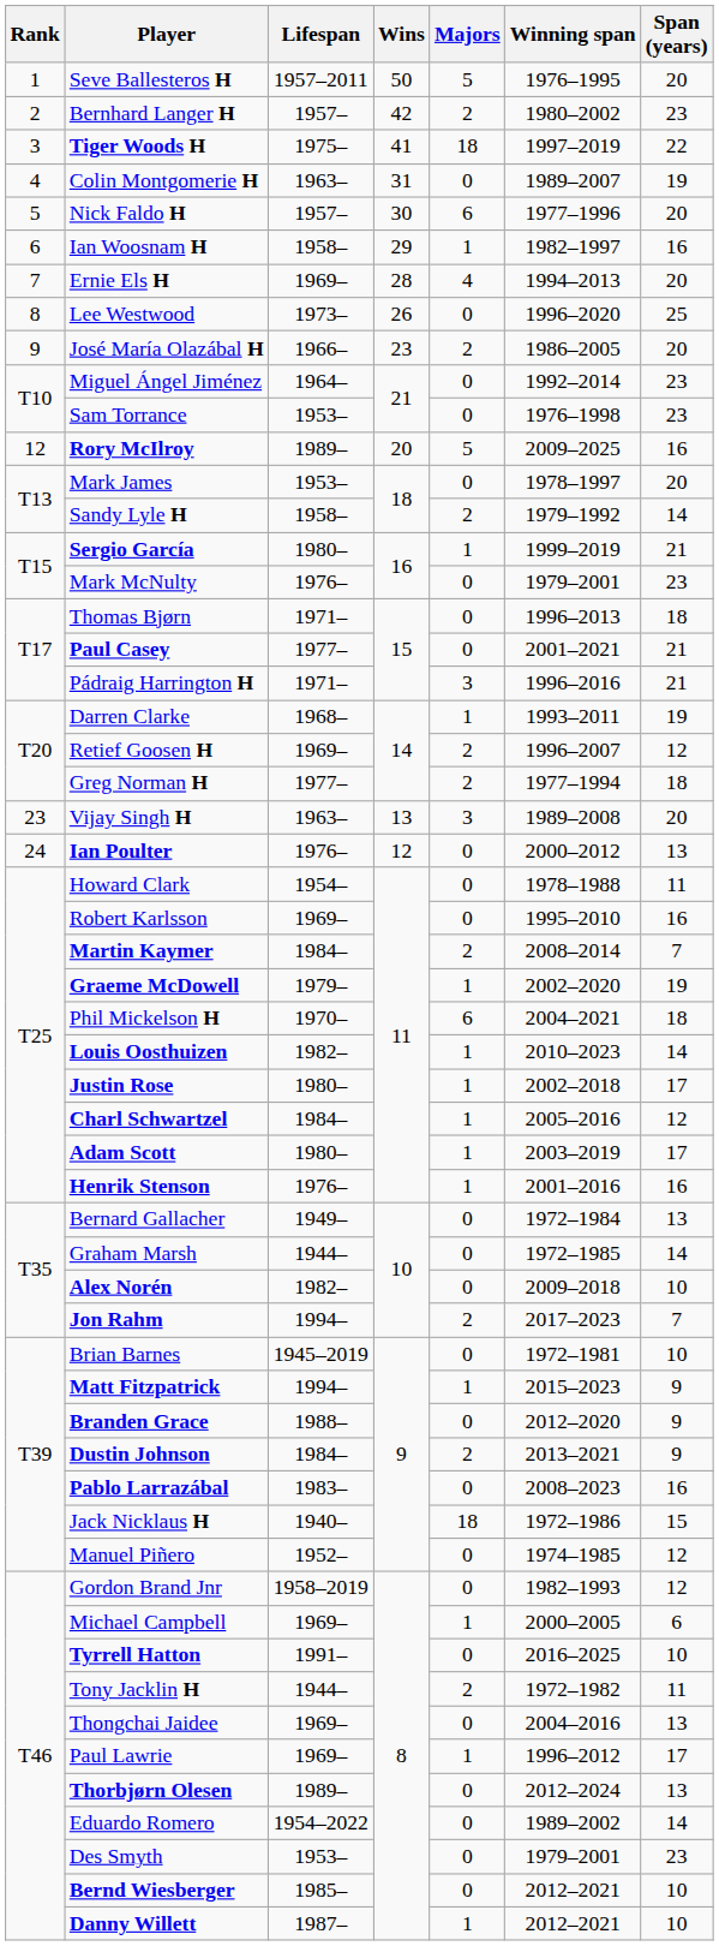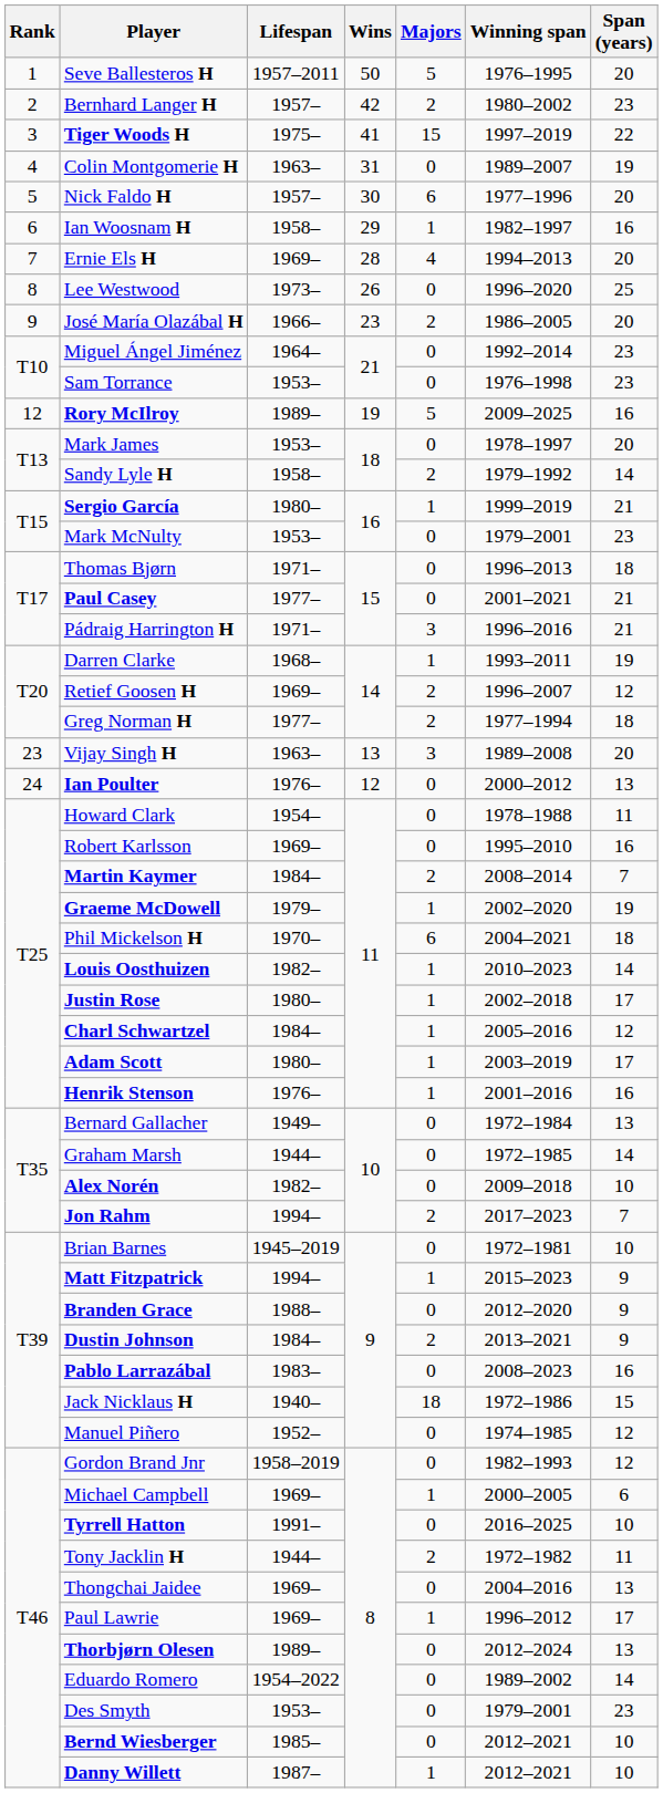 <table class="sortable wikitable" style="text-align:center">
 <tr>
 <th>Rank</th>
 <th>Player</th>
 <th>Lifespan</th>
 <th>Wins</th>
 <th><a href='#'>Majors</a></th>
 <th>Winning span</th>
 <th>Span<br>(years)</th>
 </tr>
 <tr>
 <td>1</td>
 <td align=left> <a href='#'>Seve Ballesteros</a> <strong>H</strong></td>
 <td>1957–2011</td>
 <td>50</td>
 <td>5</td>
 <td>1976–1995</td>
 <td>20</td>
 </tr>
 <tr>
 <td>2</td>
 <td align=left> <a href='#'>Bernhard Langer</a> <strong>H</strong></td>
 <td>1957–</td>
 <td>42</td>
 <td>2</td>
 <td>1980–2002</td>
 <td>23</td>
 </tr>
 <tr>
 <td>3</td>
 <td align=left> <strong><a href='#'>Tiger Woods</a></strong> <strong>H</strong></td>
 <td>1975–</td>
 <td>41</td>
-<td>18</td>
+<td>15</td>
 <td>1997–2019</td>
 <td>22</td>
 </tr>
 <tr>
 <td>4</td>
 <td align=left> <a href='#'>Colin Montgomerie</a> <strong>H</strong></td>
 <td>1963–</td>
 <td>31</td>
 <td>0</td>
 <td>1989–2007</td>
 <td>19</td>
 </tr>
 <tr>
 <td>5</td>
 <td align=left> <a href='#'>Nick Faldo</a> <strong>H</strong></td>
 <td>1957–</td>
 <td>30</td>
 <td>6</td>
 <td>1977–1996</td>
 <td>20</td>
 </tr>
 <tr>
 <td>6</td>
 <td align=left> <a href='#'>Ian Woosnam</a> <strong>H</strong></td>
 <td>1958–</td>
 <td>29</td>
 <td>1</td>
 <td>1982–1997</td>
 <td>16</td>
 </tr>
 <tr>
 <td>7</td>
 <td align=left> <a href='#'>Ernie Els</a> <strong>H</strong></td>
 <td>1969–</td>
 <td>28</td>
 <td>4</td>
 <td>1994–2013</td>
 <td>20</td>
 </tr>
 <tr>
 <td>8</td>
 <td align=left> <a href='#'>Lee Westwood</a></td>
 <td>1973–</td>
 <td>26</td>
 <td>0</td>
 <td>1996–2020</td>
 <td>25</td>
 </tr>
 <tr>
 <td>9</td>
 <td align=left> <a href='#'>José María Olazábal</a> <strong>H</strong></td>
 <td>1966–</td>
 <td>23</td>
 <td>2</td>
 <td>1986–2005</td>
 <td>20</td>
 </tr>
 <tr>
 <td rowspan=2>T10</td>
 <td align=left> <a href='#'>Miguel Ángel Jiménez</a></td>
 <td>1964–</td>
 <td rowspan=2>21</td>
 <td>0</td>
 <td>1992–2014</td>
 <td>23</td>
 </tr>
 <tr>
 <td align=left> <a href='#'>Sam Torrance</a></td>
 <td>1953–</td>
 <td>0</td>
 <td>1976–1998</td>
 <td>23</td>
 </tr>
 <tr>
 <td>12</td>
 <td align=left> <strong><a href='#'>Rory McIlroy</a></strong></td>
 <td>1989–</td>
-<td>20</td>
+<td>19</td>
 <td>5</td>
 <td>2009–2025</td>
 <td>16</td>
 </tr>
 <tr>
 <td rowspan=2>T13</td>
 <td align=left> <a href='#'>Mark James</a></td>
 <td>1953–</td>
 <td rowspan=2>18</td>
 <td>0</td>
 <td>1978–1997</td>
 <td>20</td>
 </tr>
 <tr>
 <td align=left> <a href='#'>Sandy Lyle</a> <strong>H</strong></td>
 <td>1958–</td>
 <td>2</td>
 <td>1979–1992</td>
 <td>14</td>
 </tr>
 <tr>
 <td rowspan=2>T15</td>
 <td align=left> <strong><a href='#'>Sergio García</a></strong></td>
 <td>1980–</td>
 <td rowspan=2>16</td>
 <td>1</td>
 <td>1999–2019</td>
 <td>21</td>
 </tr>
 <tr>
 <td align=left> <a href='#'>Mark McNulty</a></td>
-<td>1976–</td>
+<td>1953–</td>
 <td>0</td>
 <td>1979–2001</td>
 <td>23</td>
 </tr>
 <tr>
 <td rowspan=3>T17</td>
 <td align=left> <a href='#'>Thomas Bjørn</a></td>
 <td>1971–</td>
 <td rowspan=3>15</td>
 <td>0</td>
 <td>1996–2013</td>
 <td>18</td>
 </tr>
 <tr>
 <td align=left> <strong><a href='#'>Paul Casey</a></strong></td>
 <td>1977–</td>
 <td>0</td>
 <td>2001–2021</td>
 <td>21</td>
 </tr>
 <tr>
 <td align=left> <a href='#'>Pádraig Harrington</a> <strong>H</strong></td>
 <td>1971–</td>
 <td>3</td>
 <td>1996–2016</td>
 <td>21</td>
 </tr>
 <tr>
 <td rowspan=3>T20</td>
 <td align=left> <a href='#'>Darren Clarke</a></td>
 <td>1968–</td>
 <td rowspan=3>14</td>
 <td>1</td>
 <td>1993–2011</td>
 <td>19</td>
 </tr>
 <tr>
 <td align=left> <a href='#'>Retief Goosen</a> <strong>H</strong></td>
 <td>1969–</td>
 <td>2</td>
 <td>1996–2007</td>
 <td>12</td>
 </tr>
 <tr>
 <td align=left> <a href='#'>Greg Norman</a> <strong>H</strong></td>
 <td>1977–</td>
 <td>2</td>
 <td>1977–1994</td>
 <td>18</td>
 </tr>
 <tr>
 <td>23</td>
 <td align=left> <a href='#'>Vijay Singh</a> <strong>H</strong></td>
 <td>1963–</td>
 <td>13</td>
 <td>3</td>
 <td>1989–2008</td>
 <td>20</td>
 </tr>
 <tr>
 <td>24</td>
 <td align=left> <strong><a href='#'>Ian Poulter</a></strong></td>
 <td>1976–</td>
 <td>12</td>
 <td>0</td>
 <td>2000–2012</td>
 <td>13</td>
 </tr>
 <tr>
 <td rowspan=10>T25</td>
 <td align=left> <a href='#'>Howard Clark</a></td>
 <td>1954–</td>
 <td rowspan=10>11</td>
 <td>0</td>
 <td>1978–1988</td>
 <td>11</td>
 </tr>
 <tr>
 <td align=left> <a href='#'>Robert Karlsson</a></td>
 <td>1969–</td>
 <td>0</td>
 <td>1995–2010</td>
 <td>16</td>
 </tr>
 <tr>
 <td align=left> <strong><a href='#'>Martin Kaymer</a></strong></td>
 <td>1984–</td>
 <td>2</td>
 <td>2008–2014</td>
 <td>7</td>
 </tr>
 <tr>
 <td align=left> <strong><a href='#'>Graeme McDowell</a></strong></td>
 <td>1979–</td>
 <td>1</td>
 <td>2002–2020</td>
 <td>19</td>
 </tr>
 <tr>
 <td align=left> <a href='#'>Phil Mickelson</a> <strong>H</strong></td>
 <td>1970–</td>
 <td>6</td>
 <td>2004–2021</td>
 <td>18</td>
 </tr>
 <tr>
 <td align=left> <strong><a href='#'>Louis Oosthuizen</a></strong></td>
 <td>1982–</td>
 <td>1</td>
 <td>2010–2023</td>
 <td>14</td>
 </tr>
 <tr>
 <td align=left> <strong><a href='#'>Justin Rose</a></strong></td>
 <td>1980–</td>
 <td>1</td>
 <td>2002–2018</td>
 <td>17</td>
 </tr>
 <tr>
 <td align=left> <strong><a href='#'>Charl Schwartzel</a></strong></td>
 <td>1984–</td>
 <td>1</td>
 <td>2005–2016</td>
 <td>12</td>
 </tr>
 <tr>
 <td align=left> <strong><a href='#'>Adam Scott</a></strong></td>
 <td>1980–</td>
 <td>1</td>
 <td>2003–2019</td>
 <td>17</td>
 </tr>
 <tr>
 <td align=left> <strong><a href='#'>Henrik Stenson</a></strong></td>
 <td>1976–</td>
 <td>1</td>
 <td>2001–2016</td>
 <td>16</td>
 </tr>
 <tr>
 <td rowspan=4>T35</td>
 <td align=left> <a href='#'>Bernard Gallacher</a></td>
 <td>1949–</td>
 <td rowspan=4>10</td>
 <td>0</td>
 <td>1972–1984</td>
 <td>13</td>
 </tr>
 <tr>
 <td align=left> <a href='#'>Graham Marsh</a></td>
 <td>1944–</td>
 <td>0</td>
 <td>1972–1985</td>
 <td>14</td>
 </tr>
 <tr>
 <td align=left> <strong><a href='#'>Alex Norén</a></strong></td>
 <td>1982–</td>
 <td>0</td>
 <td>2009–2018</td>
 <td>10</td>
 </tr>
 <tr>
 <td align=left> <strong><a href='#'>Jon Rahm</a></strong></td>
 <td>1994–</td>
 <td>2</td>
 <td>2017–2023</td>
 <td>7</td>
 </tr>
 <tr>
 <td rowspan=7>T39</td>
 <td align=left> <a href='#'>Brian Barnes</a></td>
 <td>1945–2019</td>
 <td rowspan=7>9</td>
 <td>0</td>
 <td>1972–1981</td>
 <td>10</td>
 </tr>
 <tr>
 <td align=left> <strong><a href='#'>Matt Fitzpatrick</a></strong></td>
 <td>1994–</td>
 <td>1</td>
 <td>2015–2023</td>
 <td>9</td>
 </tr>
 <tr>
 <td align=left> <strong><a href='#'>Branden Grace</a></strong></td>
 <td>1988–</td>
 <td>0</td>
 <td>2012–2020</td>
 <td>9</td>
 </tr>
 <tr>
 <td align=left> <strong><a href='#'>Dustin Johnson</a></strong></td>
 <td>1984–</td>
 <td>2</td>
 <td>2013–2021</td>
 <td>9</td>
 </tr>
 <tr>
 <td align=left> <strong><a href='#'>Pablo Larrazábal</a></strong></td>
 <td>1983–</td>
 <td>0</td>
 <td>2008–2023</td>
 <td>16</td>
 </tr>
 <tr>
 <td align=left> <a href='#'>Jack Nicklaus</a> <strong>H</strong></td>
 <td>1940–</td>
 <td>18</td>
 <td>1972–1986</td>
 <td>15</td>
 </tr>
 <tr>
 <td align=left> <a href='#'>Manuel Piñero</a></td>
 <td>1952–</td>
 <td>0</td>
 <td>1974–1985</td>
 <td>12</td>
 </tr>
 <tr>
 <td rowspan=11>T46</td>
 <td align=left> <a href='#'>Gordon Brand Jnr</a></td>
 <td>1958–2019</td>
 <td rowspan=11>8</td>
 <td>0</td>
 <td>1982–1993</td>
 <td>12</td>
 </tr>
 <tr>
 <td align=left> <a href='#'>Michael Campbell</a></td>
 <td>1969–</td>
 <td>1</td>
 <td>2000–2005</td>
 <td>6</td>
 </tr>
 <tr>
 <td align=left> <strong><a href='#'>Tyrrell Hatton</a></strong></td>
 <td>1991–</td>
 <td>0</td>
 <td>2016–2025</td>
 <td>10</td>
 </tr>
 <tr>
 <td align=left> <a href='#'>Tony Jacklin</a> <strong>H</strong></td>
 <td>1944–</td>
 <td>2</td>
 <td>1972–1982</td>
 <td>11</td>
 </tr>
 <tr>
 <td align=left> <a href='#'>Thongchai Jaidee</a></td>
 <td>1969–</td>
 <td>0</td>
 <td>2004–2016</td>
 <td>13</td>
 </tr>
 <tr>
 <td align=left> <a href='#'>Paul Lawrie</a></td>
 <td>1969–</td>
 <td>1</td>
 <td>1996–2012</td>
 <td>17</td>
 </tr>
 <tr>
 <td align=left> <strong><a href='#'>Thorbjørn Olesen</a></strong></td>
 <td>1989–</td>
 <td>0</td>
 <td>2012–2024</td>
 <td>13</td>
 </tr>
 <tr>
 <td align=left> <a href='#'>Eduardo Romero</a></td>
 <td>1954–2022</td>
 <td>0</td>
 <td>1989–2002</td>
 <td>14</td>
 </tr>
 <tr>
 <td align=left> <a href='#'>Des Smyth</a></td>
 <td>1953–</td>
 <td>0</td>
 <td>1979–2001</td>
 <td>23</td>
 </tr>
 <tr>
 <td align=left> <strong><a href='#'>Bernd Wiesberger</a></strong></td>
 <td>1985–</td>
 <td>0</td>
 <td>2012–2021</td>
 <td>10</td>
 </tr>
 <tr>
 <td align=left> <strong><a href='#'>Danny Willett</a></strong></td>
 <td>1987–</td>
 <td>1</td>
 <td>2012–2021</td>
 <td>10</td>
 </tr>
 </table>
